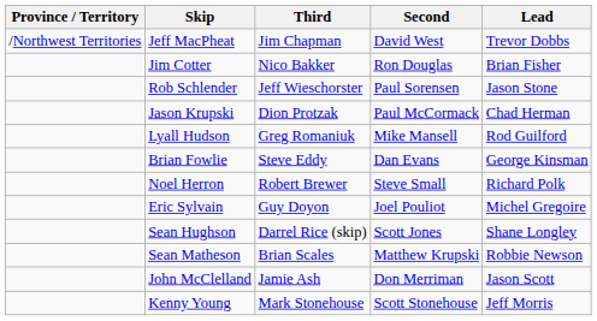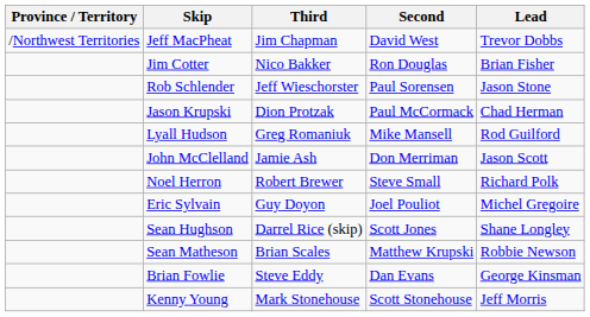 <table class="wikitable">
 <tr>
 <th>Province / Territory</th>
 <th>Skip</th>
 <th>Third</th>
 <th>Second</th>
 <th>Lead</th>
 </tr>
 <tr>
 <td>/<a href='#'>Northwest Territories</a></td>
 <td><a href='#'>Jeff MacPheat</a></td>
 <td><a href='#'>Jim Chapman</a></td>
 <td><a href='#'>David West</a></td>
 <td><a href='#'>Trevor Dobbs</a></td>
 </tr>
 <tr>
 <td></td>
 <td><a href='#'>Jim Cotter</a></td>
 <td><a href='#'>Nico Bakker</a></td>
 <td><a href='#'>Ron Douglas</a></td>
 <td><a href='#'>Brian Fisher</a></td>
 </tr>
 <tr>
 <td></td>
 <td><a href='#'>Rob Schlender</a></td>
 <td><a href='#'>Jeff Wieschorster</a></td>
 <td><a href='#'>Paul Sorensen</a></td>
 <td><a href='#'>Jason Stone</a></td>
 </tr>
 <tr>
 <td></td>
 <td><a href='#'>Jason Krupski</a></td>
 <td><a href='#'>Dion Protzak</a></td>
 <td><a href='#'>Paul McCormack</a></td>
 <td><a href='#'>Chad Herman</a></td>
 </tr>
 <tr>
 <td></td>
 <td><a href='#'>Lyall Hudson</a></td>
 <td><a href='#'>Greg Romaniuk</a></td>
 <td><a href='#'>Mike Mansell</a></td>
 <td><a href='#'>Rod Guilford</a></td>
 </tr>
 <tr>
 <td></td>
-<td><a href='#'>Brian Fowlie</a></td>
-<td><a href='#'>Steve Eddy</a></td>
-<td><a href='#'>Dan Evans</a></td>
-<td><a href='#'>George Kinsman</a></td>
+<td><a href='#'>John McClelland</a></td>
+<td><a href='#'>Jamie Ash</a></td>
+<td><a href='#'>Don Merriman</a></td>
+<td><a href='#'>Jason Scott</a></td>
 </tr>
 <tr>
 <td></td>
 <td><a href='#'>Noel Herron</a></td>
 <td><a href='#'>Robert Brewer</a></td>
 <td><a href='#'>Steve Small</a></td>
 <td><a href='#'>Richard Polk</a></td>
 </tr>
 <tr>
 <td></td>
 <td><a href='#'>Eric Sylvain</a></td>
 <td><a href='#'>Guy Doyon</a></td>
 <td><a href='#'>Joel Pouliot</a></td>
 <td><a href='#'>Michel Gregoire</a></td>
 </tr>
 <tr>
 <td></td>
 <td><a href='#'>Sean Hughson</a></td>
 <td><a href='#'>Darrel Rice</a> (skip)</td>
 <td><a href='#'>Scott Jones</a></td>
 <td><a href='#'>Shane Longley</a></td>
 </tr>
 <tr>
 <td></td>
 <td><a href='#'>Sean Matheson</a></td>
 <td><a href='#'>Brian Scales</a></td>
 <td><a href='#'>Matthew Krupski</a></td>
 <td><a href='#'>Robbie Newson</a></td>
 </tr>
 <tr>
 <td></td>
-<td><a href='#'>John McClelland</a></td>
-<td><a href='#'>Jamie Ash</a></td>
-<td><a href='#'>Don Merriman</a></td>
-<td><a href='#'>Jason Scott</a></td>
+<td><a href='#'>Brian Fowlie</a></td>
+<td><a href='#'>Steve Eddy</a></td>
+<td><a href='#'>Dan Evans</a></td>
+<td><a href='#'>George Kinsman</a></td>
 </tr>
 <tr>
 <td></td>
 <td><a href='#'>Kenny Young</a></td>
 <td><a href='#'>Mark Stonehouse</a></td>
 <td><a href='#'>Scott Stonehouse</a></td>
 <td><a href='#'>Jeff Morris</a></td>
 </tr>
 </table>
